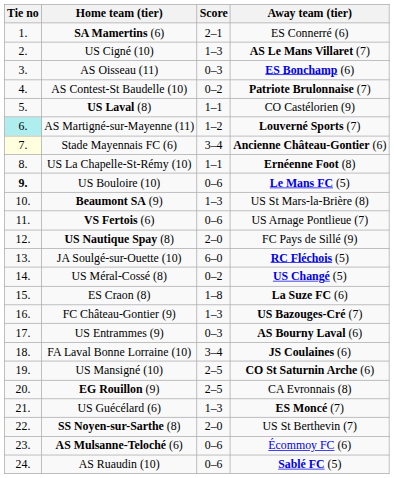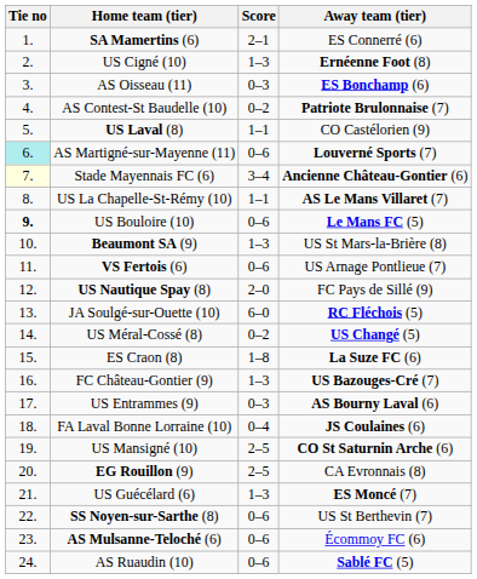 <table class="wikitable" style="text-align: center">
 <tr>
 <th>Tie no</th>
 <th>Home team (tier)</th>
 <th>Score</th>
 <th>Away team (tier)</th>
 </tr>
 <tr>
 <td>1.</td>
 <td><strong>SA Mamertins</strong> (6)</td>
 <td>2–1</td>
 <td>ES Connerré (6)</td>
 </tr>
 <tr>
 <td>2.</td>
 <td>US Cigné (10)</td>
 <td>1–3</td>
-<td><strong>AS Le Mans Villaret</strong> (7)</td>
+<td><strong>Ernéenne Foot</strong> (8)</td>
 </tr>
 <tr>
 <td>3.</td>
 <td>AS Oisseau (11)</td>
 <td>0–3</td>
 <td><strong><a href='#'>ES Bonchamp</a></strong> (6)</td>
 </tr>
 <tr>
 <td>4.</td>
 <td>AS Contest-St Baudelle (10)</td>
 <td>0–2</td>
 <td><strong>Patriote Brulonnaise</strong> (7)</td>
 </tr>
 <tr>
 <td>5.</td>
 <td><strong>US Laval</strong> (8)</td>
 <td>1–1 </td>
 <td>CO Castélorien (9)</td>
 </tr>
 <tr>
 <td style="background: paleturquoise;">6.</td>
 <td>AS Martigné-sur-Mayenne (11)</td>
-<td>1–2</td>
+<td>0–6</td>
 <td><strong>Louverné Sports</strong> (7)</td>
 </tr>
 <tr>
 <td style="background: lightyellow;">7.</td>
 <td>Stade Mayennais FC (6)</td>
 <td>3–4</td>
 <td><strong>Ancienne Château-Gontier</strong> (6)</td>
 </tr>
 <tr>
 <td>8.</td>
 <td>US La Chapelle-St-Rémy (10)</td>
 <td>1–1 </td>
-<td><strong>Ernéenne Foot</strong> (8)</td>
+<td><strong>AS Le Mans Villaret</strong> (7)</td>
 </tr>
 <tr>
 <td><strong>9.</strong></td>
 <td>US Bouloire (10)</td>
 <td>0–6</td>
 <td><strong><a href='#'>Le Mans FC</a></strong> (5)</td>
 </tr>
 <tr>
 <td>10.</td>
 <td><strong>Beaumont SA</strong> (9)</td>
 <td>1–3</td>
 <td>US St Mars-la-Brière (8)</td>
 </tr>
 <tr>
 <td>11.</td>
 <td><strong>VS Fertois</strong> (6)</td>
 <td>0–6</td>
 <td>US Arnage Pontlieue (7)</td>
 </tr>
 <tr>
 <td>12.</td>
 <td><strong>US Nautique Spay</strong> (8)</td>
 <td>2–0</td>
 <td>FC Pays de Sillé (9)</td>
 </tr>
 <tr>
 <td>13.</td>
 <td>JA Soulgé-sur-Ouette (10)</td>
 <td>6–0</td>
 <td><strong><a href='#'>RC Fléchois</a></strong> (5)</td>
 </tr>
 <tr>
 <td>14.</td>
 <td>US Méral-Cossé (8)</td>
 <td>0–2</td>
 <td><strong><a href='#'>US Changé</a></strong> (5)</td>
 </tr>
 <tr>
 <td>15.</td>
 <td>ES Craon (8)</td>
 <td>1–8</td>
 <td><strong>La Suze FC</strong> (6)</td>
 </tr>
 <tr>
 <td>16.</td>
 <td>FC Château-Gontier (9)</td>
 <td>1–3</td>
 <td><strong>US Bazouges-Cré</strong> (7)</td>
 </tr>
 <tr>
 <td>17.</td>
 <td>US Entrammes (9)</td>
 <td>0–3</td>
 <td><strong>AS Bourny Laval</strong> (6)</td>
 </tr>
 <tr>
 <td>18.</td>
 <td>FA Laval Bonne Lorraine (10)</td>
-<td>3–4</td>
+<td>0–4</td>
 <td><strong>JS Coulaines</strong> (6)</td>
 </tr>
 <tr>
 <td>19.</td>
 <td>US Mansigné (10)</td>
 <td>2–5</td>
 <td><strong>CO St Saturnin Arche</strong> (6)</td>
 </tr>
 <tr>
 <td>20.</td>
 <td><strong>EG Rouillon</strong> (9)</td>
 <td>2–5</td>
 <td>CA Evronnais (8)</td>
 </tr>
 <tr>
 <td>21.</td>
 <td>US Guécélard (6)</td>
 <td>1–3</td>
 <td><strong>ES Moncé</strong> (7)</td>
 </tr>
 <tr>
 <td>22.</td>
 <td><strong>SS Noyen-sur-Sarthe</strong> (8)</td>
-<td>2–0</td>
+<td>0–6</td>
 <td>US St Berthevin (7)</td>
 </tr>
 <tr>
 <td>23.</td>
 <td><strong>AS Mulsanne-Teloché</strong> (6)</td>
 <td>0–6</td>
 <td><a href='#'>Écommoy FC</a> (6)</td>
 </tr>
 <tr>
 <td>24.</td>
 <td>AS Ruaudin (10)</td>
 <td>0–6</td>
 <td><strong><a href='#'>Sablé FC</a></strong> (5)</td>
 </tr>
 </table>
